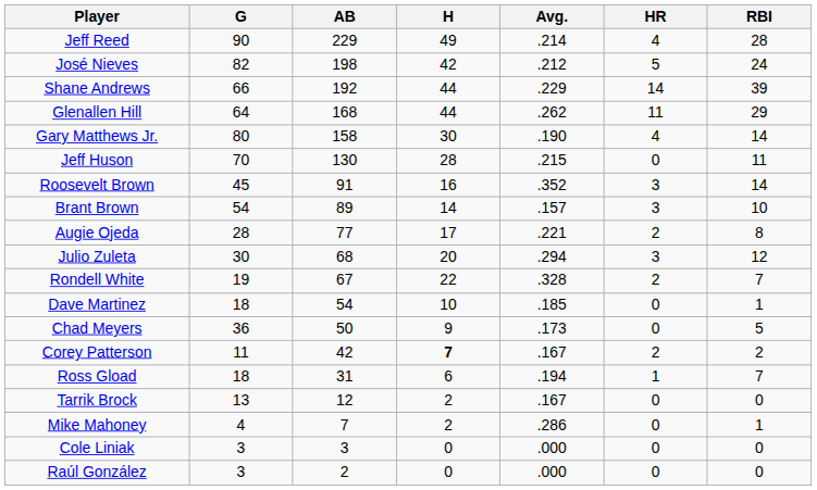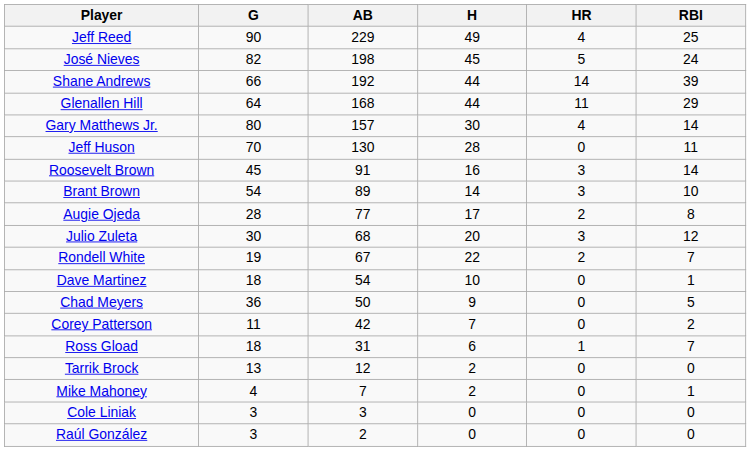 <table class="wikitable sortable">
 <tr>
 <th bgcolor="#DDDDFF" width="16%">Player</th>
 <th bgcolor="#DDDDFF" width="9%">G</th>
 <th bgcolor="#DDDDFF" width="9%">AB</th>
 <th bgcolor="#DDDDFF" width="9%">H</th>
-<th bgcolor="#DDDDFF" width="9%">Avg.</th>
 <th bgcolor="#DDDDFF" width="9%">HR</th>
 <th bgcolor="#DDDDFF" width="9%">RBI</th>
 </tr>
 <tr align="center">
 <td><a href='#'>Jeff Reed</a></td>
 <td>90</td>
 <td>229</td>
 <td>49</td>
-<td>.214</td>
 <td>4</td>
-<td>28</td>
+<td>25</td>
 </tr>
 <tr align=center>
 <td><a href='#'>José Nieves</a></td>
 <td>82</td>
 <td>198</td>
-<td>42</td>
-<td>.212</td>
+<td>45</td>
 <td>5</td>
 <td>24</td>
 </tr>
 <tr align=center>
 <td><a href='#'>Shane Andrews</a></td>
 <td>66</td>
 <td>192</td>
 <td>44</td>
-<td>.229</td>
 <td>14</td>
 <td>39</td>
 </tr>
 <tr align=center>
 <td><a href='#'>Glenallen Hill</a></td>
 <td>64</td>
 <td>168</td>
 <td>44</td>
-<td>.262</td>
 <td>11</td>
 <td>29</td>
 </tr>
 <tr align=center>
 <td><a href='#'>Gary Matthews Jr.</a></td>
 <td>80</td>
-<td>158</td>
+<td>157</td>
 <td>30</td>
-<td>.190</td>
 <td>4</td>
 <td>14</td>
 </tr>
 <tr align=center>
 <td><a href='#'>Jeff Huson</a></td>
 <td>70</td>
 <td>130</td>
 <td>28</td>
-<td>.215</td>
 <td>0</td>
 <td>11</td>
 </tr>
 <tr align=center>
 <td><a href='#'>Roosevelt Brown</a></td>
 <td>45</td>
 <td>91</td>
 <td>16</td>
-<td>.352</td>
 <td>3</td>
 <td>14</td>
 </tr>
 <tr align=center>
 <td><a href='#'>Brant Brown</a></td>
 <td>54</td>
 <td>89</td>
 <td>14</td>
-<td>.157</td>
 <td>3</td>
 <td>10</td>
 </tr>
 <tr align=center>
 <td><a href='#'>Augie Ojeda</a></td>
 <td>28</td>
 <td>77</td>
 <td>17</td>
-<td>.221</td>
 <td>2</td>
 <td>8</td>
 </tr>
 <tr align=center>
 <td><a href='#'>Julio Zuleta</a></td>
 <td>30</td>
 <td>68</td>
 <td>20</td>
-<td>.294</td>
 <td>3</td>
 <td>12</td>
 </tr>
 <tr align=center>
 <td><a href='#'>Rondell White</a></td>
 <td>19</td>
 <td>67</td>
 <td>22</td>
-<td>.328</td>
 <td>2</td>
 <td>7</td>
 </tr>
 <tr align=center>
 <td><a href='#'>Dave Martinez</a></td>
 <td>18</td>
 <td>54</td>
 <td>10</td>
-<td>.185</td>
 <td>0</td>
 <td>1</td>
 </tr>
 <tr align=center>
 <td><a href='#'>Chad Meyers</a></td>
 <td>36</td>
 <td>50</td>
 <td>9</td>
-<td>.173</td>
 <td>0</td>
 <td>5</td>
 </tr>
 <tr align=center>
 <td><a href='#'>Corey Patterson</a></td>
 <td>11</td>
 <td>42</td>
-<td><strong>7</strong></td>
-<td>.167</td>
-<td>2</td>
+<td>7</td>
+<td>0</td>
 <td>2</td>
 </tr>
 <tr align=center>
 <td><a href='#'>Ross Gload</a></td>
 <td>18</td>
 <td>31</td>
 <td>6</td>
-<td>.194</td>
 <td>1</td>
 <td>7</td>
 </tr>
 <tr align=center>
 <td><a href='#'>Tarrik Brock</a></td>
 <td>13</td>
 <td>12</td>
 <td>2</td>
-<td>.167</td>
 <td>0</td>
 <td>0</td>
 </tr>
 <tr align=center>
 <td><a href='#'>Mike Mahoney</a></td>
 <td>4</td>
 <td>7</td>
 <td>2</td>
-<td>.286</td>
 <td>0</td>
 <td>1</td>
 </tr>
 <tr align=center>
 <td><a href='#'>Cole Liniak</a></td>
 <td>3</td>
 <td>3</td>
 <td>0</td>
-<td>.000</td>
 <td>0</td>
 <td>0</td>
 </tr>
 <tr align=center>
 <td><a href='#'>Raúl González</a></td>
 <td>3</td>
 <td>2</td>
 <td>0</td>
-<td>.000</td>
 <td>0</td>
 <td>0</td>
 </tr>
 </table>
